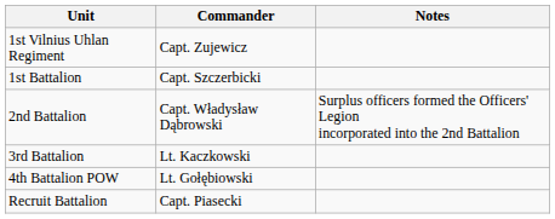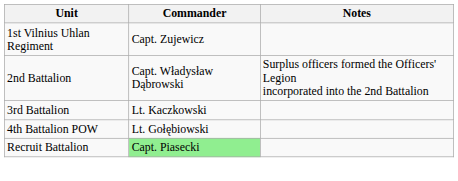 <table class="wikitable">
 <tr>
 <th>Unit</th>
 <th>Commander</th>
 <th>Notes</th>
 </tr>
 <tr>
 <td>1st Vilnius Uhlan Regiment</td>
 <td>Capt. Zujewicz</td>
-<td></td>
-</tr>
-<tr>
-<td>1st Battalion</td>
-<td>Capt. Szczerbicki</td>
 <td></td>
 </tr>
 <tr>
 <td>2nd Battalion</td>
 <td>Capt. Władysław Dąbrowski</td>
 <td>Surplus officers formed the Officers' Legion<br>incorporated into the 2nd Battalion</td>
 </tr>
 <tr>
 <td>3rd Battalion</td>
 <td>Lt. Kaczkowski</td>
 <td></td>
 </tr>
 <tr>
 <td>4th Battalion POW</td>
 <td>Lt. Gołębiowski</td>
 <td></td>
 </tr>
 <tr>
 <td>Recruit Battalion</td>
-<td>Capt. Piasecki</td>
+<td style="background: lightgreen;">Capt. Piasecki</td>
 <td></td>
 </tr>
 </table>
